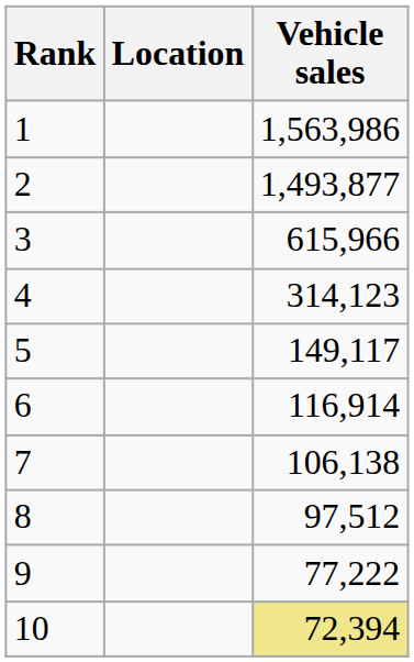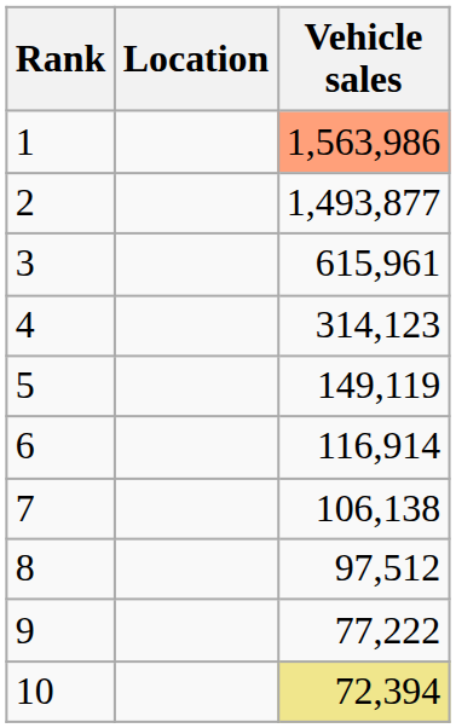 <table class="wikitable" style="float:right;">
 <tr>
 <th>Rank</th>
 <th>Location</th>
 <th>Vehicle<br>sales</th>
 </tr>
 <tr>
 <td>1</td>
 <td></td>
-<td align="right">1,563,986</td>
+<td align="right" style="background: lightsalmon;">1,563,986</td>
 </tr>
 <tr>
 <td>2</td>
 <td></td>
 <td align="right">1,493,877</td>
 </tr>
 <tr>
 <td>3</td>
 <td></td>
-<td align="right">615,966</td>
+<td align="right">615,961</td>
 </tr>
 <tr>
 <td>4</td>
 <td></td>
 <td align="right">314,123</td>
 </tr>
 <tr>
 <td>5</td>
 <td></td>
-<td align="right">149,117</td>
+<td align="right">149,119</td>
 </tr>
 <tr>
 <td>6</td>
 <td></td>
 <td align="right">116,914</td>
 </tr>
 <tr>
 <td>7</td>
 <td></td>
 <td align="right">106,138</td>
 </tr>
 <tr>
 <td>8</td>
 <td></td>
 <td align="right">97,512</td>
 </tr>
 <tr>
 <td>9</td>
 <td></td>
 <td align="right">77,222</td>
 </tr>
 <tr>
 <td>10</td>
 <td></td>
 <td align="right" style="background: khaki;">72,394</td>
 </tr>
 </table>
